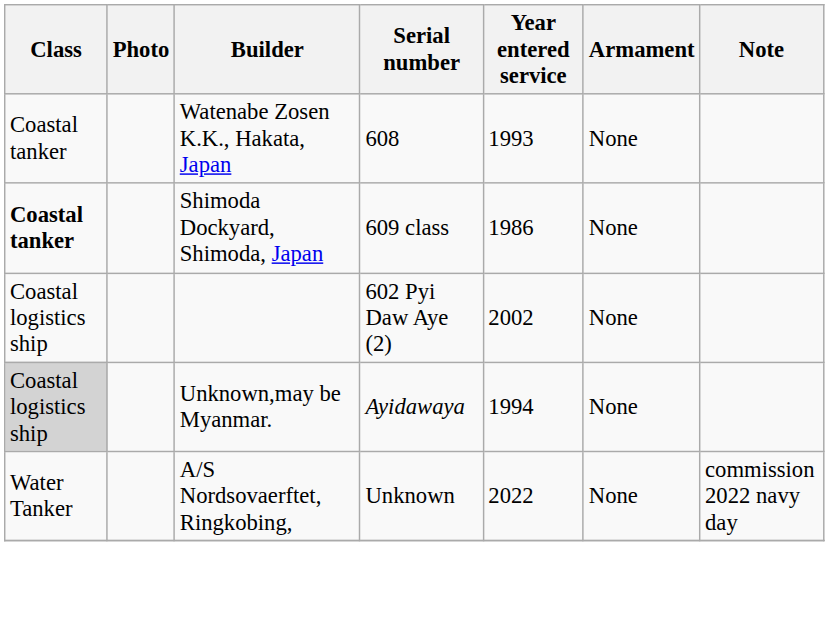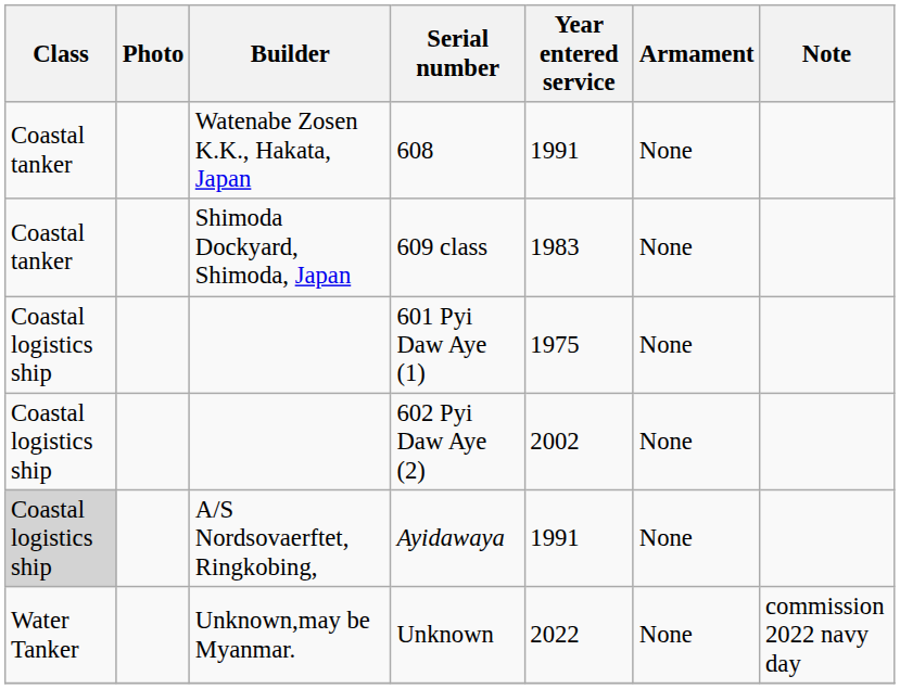 <table class="wikitable" style="font-size:97%; width:90%">
 <tr>
 <th>Class</th>
 <th>Photo</th>
 <th width="120">Builder</th>
 <th>Serial number</th>
 <th>Year entered service</th>
 <th>Armament</th>
 <th>Note</th>
 </tr>
 <tr>
 <td>Coastal tanker</td>
 <td></td>
 <td>Watenabe Zosen K.K., Hakata, <a href='#'>Japan</a> </td>
 <td>608</td>
-<td>1993</td>
+<td>1991</td>
 <td>None</td>
 <td></td>
 </tr>
 <tr>
-<td><strong>Coastal tanker</strong></td>
+<td>Coastal tanker</td>
 <td></td>
 <td>Shimoda Dockyard, Shimoda, <a href='#'>Japan</a> </td>
 <td>609 class</td>
-<td>1986</td>
+<td>1983</td>
+<td>None</td>
+<td></td>
+</tr>
+<tr>
+<td>Coastal logistics ship</td>
+<td></td>
+<td></td>
+<td>601 Pyi Daw Aye (1)</td>
+<td>1975</td>
 <td>None</td>
 <td></td>
 </tr>
 <tr>
 <td>Coastal logistics ship</td>
 <td></td>
 <td></td>
 <td>602 Pyi Daw Aye (2)</td>
 <td>2002</td>
 <td>None</td>
 <td></td>
 </tr>
 <tr>
 <td style="background: lightgrey;">Coastal logistics ship</td>
 <td></td>
-<td>Unknown,may be Myanmar.</td>
+<td>A/S Nordsovaerftet, Ringkobing, </td>
 <td><em>Ayidawaya</em></td>
-<td>1994</td>
+<td>1991</td>
 <td>None</td>
 <td></td>
 </tr>
 <tr>
 <td>Water Tanker</td>
 <td></td>
-<td>A/S Nordsovaerftet, Ringkobing, </td>
+<td>Unknown,may be Myanmar.</td>
 <td>Unknown</td>
 <td>2022</td>
 <td>None</td>
 <td>commission<br>2022 navy day</td>
 </tr>
 <tr>
 </tr>
 </table>
